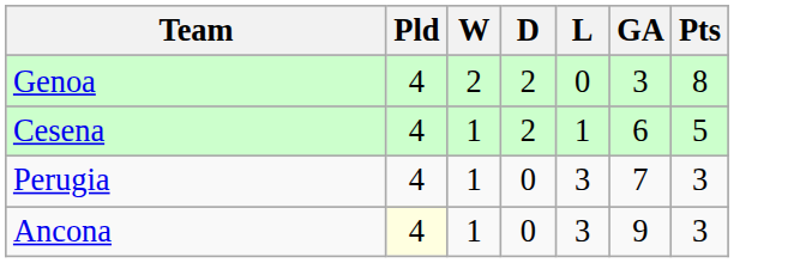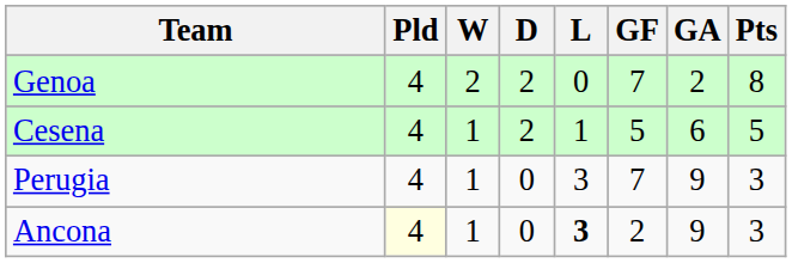 <table class="wikitable" style="text-align: center;">
 <tr>
 <th width="185">Team</th>
 <th width="20">Pld</th>
 <th width="20">W</th>
 <th width="20">D</th>
 <th width="20">L</th>
+<th width="20">GF</th>
 <th width="20">GA</th>
 <th width="20">Pts</th>
 </tr>
 <tr style="background: #ccffcc;">
 <td align="left"><a href='#'>Genoa</a></td>
 <td>4</td>
 <td>2</td>
 <td>2</td>
 <td>0</td>
-<td>3</td>
+<td>7</td>
+<td>2</td>
 <td>8</td>
 </tr>
 <tr style="background: #ccffcc;">
 <td align="left"><a href='#'>Cesena</a></td>
 <td>4</td>
 <td>1</td>
 <td>2</td>
 <td>1</td>
+<td>5</td>
 <td>6</td>
 <td>5</td>
 </tr>
 <tr>
 <td align="left"><a href='#'>Perugia</a></td>
 <td>4</td>
 <td>1</td>
 <td>0</td>
 <td>3</td>
 <td>7</td>
+<td>9</td>
 <td>3</td>
 </tr>
 <tr>
 <td align="left"><a href='#'>Ancona</a></td>
 <td style="background: lightyellow;">4</td>
 <td>1</td>
 <td>0</td>
-<td>3</td>
+<td><strong>3</strong></td>
+<td>2</td>
 <td>9</td>
 <td>3</td>
 </tr>
 </table>
